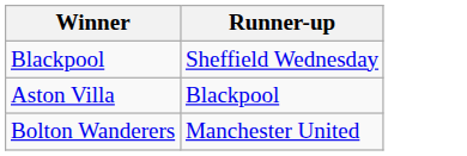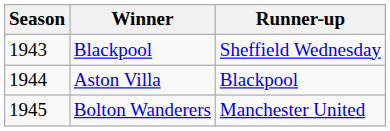 <table class="wikitable" style="text-align: ">
 <tr>
+<th>Season</th>
 <th>Winner</th>
 <th>Runner-up</th>
 </tr>
 <tr>
+<td>1943</td>
 <td><a href='#'>Blackpool</a></td>
 <td><a href='#'>Sheffield Wednesday</a></td>
 </tr>
 <tr>
+<td>1944</td>
 <td><a href='#'>Aston Villa</a></td>
 <td><a href='#'>Blackpool</a></td>
 </tr>
 <tr>
+<td>1945</td>
 <td><a href='#'>Bolton Wanderers</a></td>
 <td><a href='#'>Manchester United</a></td>
 </tr>
 </table>
